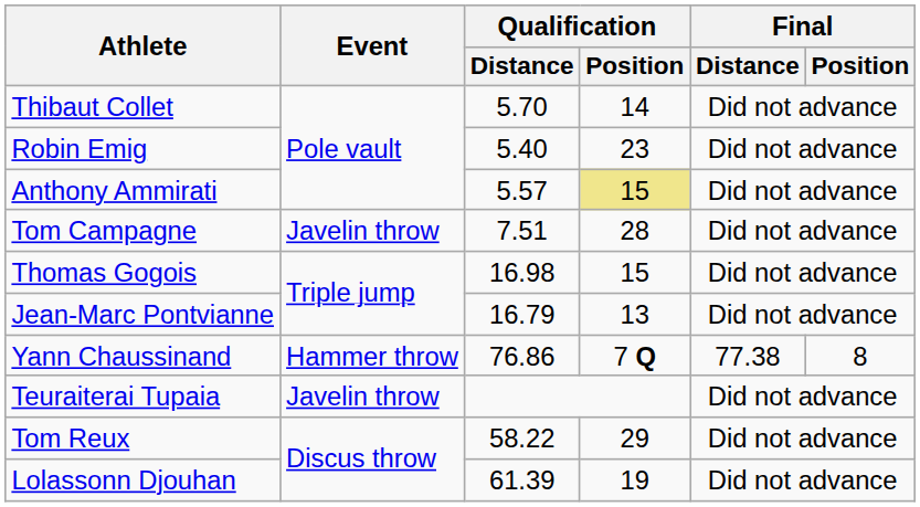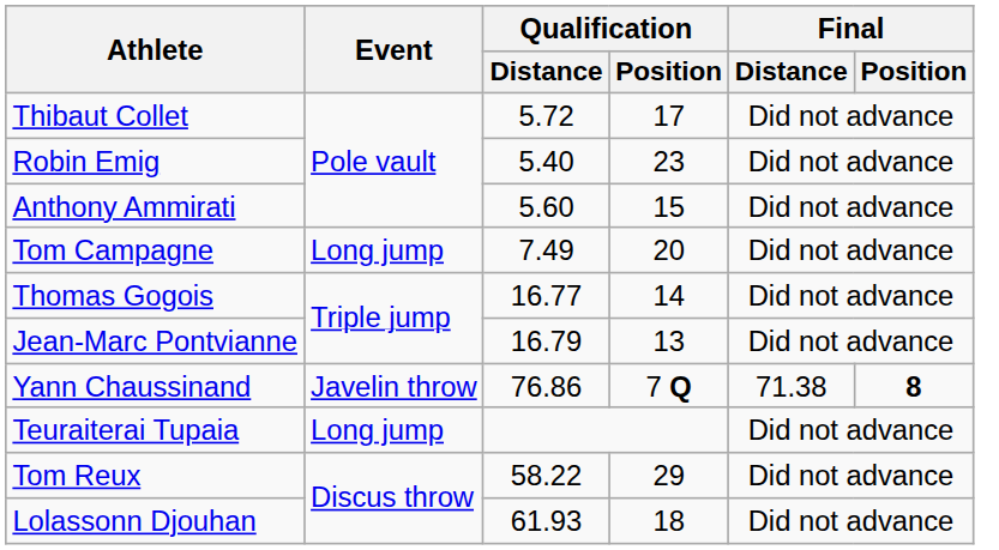 <table class="wikitable" style="font-size:90%">
 <tr>
 <th rowspan="2">Athlete</th>
 <th rowspan="2">Event</th>
 <th colspan="2">Qualification</th>
 <th colspan="2">Final</th>
 </tr>
 <tr style="font-size:95%">
 <th>Distance</th>
 <th>Position</th>
 <th>Distance</th>
 <th>Position</th>
 </tr>
 <tr align=center>
 <td align=left><a href='#'>Thibaut Collet</a></td>
 <td align=left rowspan=3><a href='#'>Pole vault</a></td>
-<td>5.70</td>
-<td>14</td>
+<td>5.72</td>
+<td>17</td>
 <td colspan="2">Did not advance</td>
 </tr>
 <tr align=center>
 <td align=left><a href='#'>Robin Emig</a></td>
 <td>5.40</td>
 <td>23</td>
 <td colspan="2">Did not advance</td>
 </tr>
 <tr align=center>
 <td align=left><a href='#'>Anthony Ammirati</a></td>
-<td>5.57</td>
-<td style="background: khaki;">15</td>
+<td>5.60</td>
+<td>15</td>
 <td colspan="2">Did not advance</td>
 </tr>
 <tr align=center>
 <td align=left><a href='#'>Tom Campagne</a></td>
-<td align=left><a href='#'>Javelin throw</a></td>
-<td>7.51</td>
-<td>28</td>
+<td align=left><a href='#'>Long jump</a></td>
+<td>7.49</td>
+<td>20</td>
 <td colspan=2>Did not advance</td>
 </tr>
 <tr align=center>
 <td align=left><a href='#'>Thomas Gogois</a></td>
 <td align=left rowspan=2><a href='#'>Triple jump</a></td>
-<td>16.98</td>
-<td>15</td>
+<td>16.77</td>
+<td>14</td>
 <td colspan=2>Did not advance</td>
 </tr>
 <tr align=center>
 <td align=left><a href='#'>Jean-Marc Pontvianne</a></td>
 <td>16.79</td>
 <td>13</td>
 <td colspan=2>Did not advance</td>
 </tr>
 <tr align=center>
 <td align=left><a href='#'>Yann Chaussinand</a></td>
-<td align=left><a href='#'>Hammer throw</a></td>
+<td align=left><a href='#'>Javelin throw</a></td>
 <td>76.86</td>
 <td>7 <strong>Q</strong></td>
-<td>77.38</td>
-<td>8</td>
+<td>71.38</td>
+<td><strong>8</strong></td>
 </tr>
 <tr align=center>
 <td align=left><a href='#'>Teuraiterai Tupaia</a></td>
-<td align=left><a href='#'>Javelin throw</a></td>
+<td align=left><a href='#'>Long jump</a></td>
 <td colspan=2></td>
 <td colspan=2>Did not advance</td>
 </tr>
 <tr align=center>
 <td align=left><a href='#'>Tom Reux</a></td>
 <td align=left rowspan=2><a href='#'>Discus throw</a></td>
 <td>58.22</td>
 <td>29</td>
 <td colspan="2">Did not advance</td>
 </tr>
 <tr align=center>
 <td align=left><a href='#'>Lolassonn Djouhan</a></td>
-<td>61.39</td>
-<td>19</td>
+<td>61.93</td>
+<td>18</td>
 <td colspan="2">Did not advance</td>
 </tr>
 </table>
